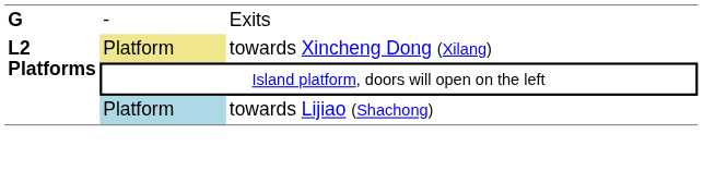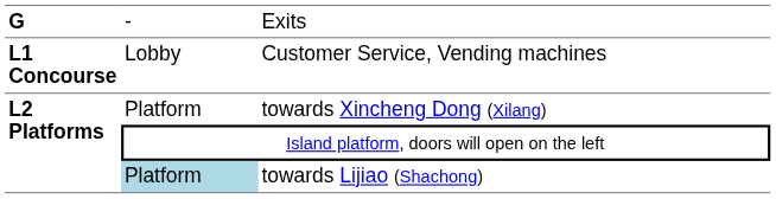 <table table border=0 cellspacing=0 cellpadding=3>
 <tr>
 <td style="border-top:solid 1px gray;" width=50 valign=top><strong>G</strong></td>
 <td style="border-top:solid 1px gray;" width=100 valign=top>-</td>
 <td style="border-top:solid 1px gray;" width=390 valign=top>Exits</td>
 </tr>
 <tr>
+<td style="border-bottom:solid 1px gray; border-top:solid 1px gray;" valign=top width=50><strong>L1<br>Concourse</strong></td>
+<td style="border-bottom:solid 1px gray; border-top:solid 1px gray;" valign=top width=100>Lobby</td>
+<td style="border-bottom:solid 1px gray; border-top:solid 1px gray;" valign=top width=390>Customer Service, Vending machines</td>
+</tr>
+<tr>
 <td style="border-bottom:solid 1px gray;" rowspan=4 valign=top><strong>L2<br>Platforms</strong></td>
-<td style="background: khaki;">Platform </td>
+<td>Platform </td>
 <td>  towards <a href='#'>Xincheng Dong</a> <small>(<a href='#'>Xilang</a>)</small></td>
 </tr>
 <tr>
 <td style="border-right:solid 2px black;border-left:solid 2px black;border-top:solid 2px black;border-bottom:solid 2px black;text-align:center;" colspan=2><small><a href='#'>Island platform</a>, doors will open on the left</small></td>
 </tr>
 <tr>
 <td style="background: lightblue; border-bottom:solid 1px gray;">Platform </td>
 <td style="border-bottom:solid 1px gray;"> towards <a href='#'>Lijiao</a> <small>(<a href='#'>Shachong</a>)</small> </td>
 </tr>
 </table>
